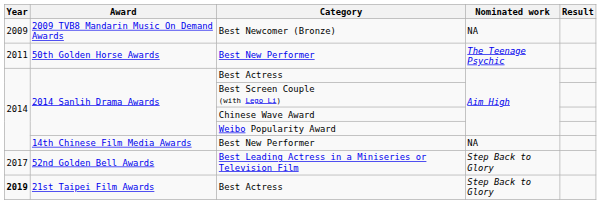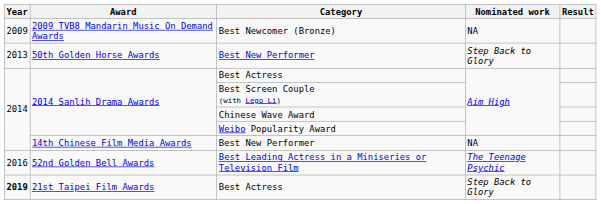 <table class="wikitable sortable">
 <tr>
 <th>Year</th>
 <th>Award</th>
 <th>Category</th>
 <th>Nominated work</th>
 <th>Result</th>
 </tr>
 <tr>
 <td>2009</td>
 <td><a href='#'>2009 TVB8 Mandarin Music On Demand Awards</a></td>
 <td>Best Newcomer (Bronze)</td>
 <td>NA</td>
 <td></td>
 </tr>
 <tr>
-<td>2011</td>
+<td>2013</td>
 <td><a href='#'>50th Golden Horse Awards</a></td>
 <td><a href='#'>Best New Performer</a></td>
-<td><em><a href='#'>The Teenage Psychic</a></em></td>
+<td><em>Step Back to Glory</em></td>
 <td></td>
 </tr>
 <tr>
 <td rowspan=5>2014</td>
 <td rowspan=4><a href='#'>2014 Sanlih Drama Awards</a></td>
 <td>Best Actress</td>
 <td rowspan=4><em><a href='#'>Aim High</a></em></td>
 <td></td>
 </tr>
 <tr>
 <td>Best Screen Couple<br><small>(with <a href='#'>Lego Li</a>)</small></td>
 <td></td>
 </tr>
 <tr>
 <td>Chinese Wave Award</td>
 <td></td>
 </tr>
 <tr>
 <td><a href='#'>Weibo</a> Popularity Award</td>
 <td></td>
 </tr>
 <tr>
 <td><a href='#'>14th Chinese Film Media Awards</a></td>
 <td>Best New Performer</td>
 <td>NA</td>
 <td></td>
 </tr>
 <tr>
-<td>2017</td>
+<td>2016</td>
 <td><a href='#'>52nd Golden Bell Awards</a></td>
 <td><a href='#'>Best Leading Actress in a Miniseries or Television Film</a></td>
-<td><em>Step Back to Glory</em></td>
+<td><em><a href='#'>The Teenage Psychic</a></em></td>
 <td></td>
 </tr>
 <tr>
 <td><strong>2019</strong></td>
 <td><a href='#'>21st Taipei Film Awards</a></td>
 <td>Best Actress</td>
 <td><em>Step Back to Glory</em></td>
 <td></td>
 </tr>
 </table>
